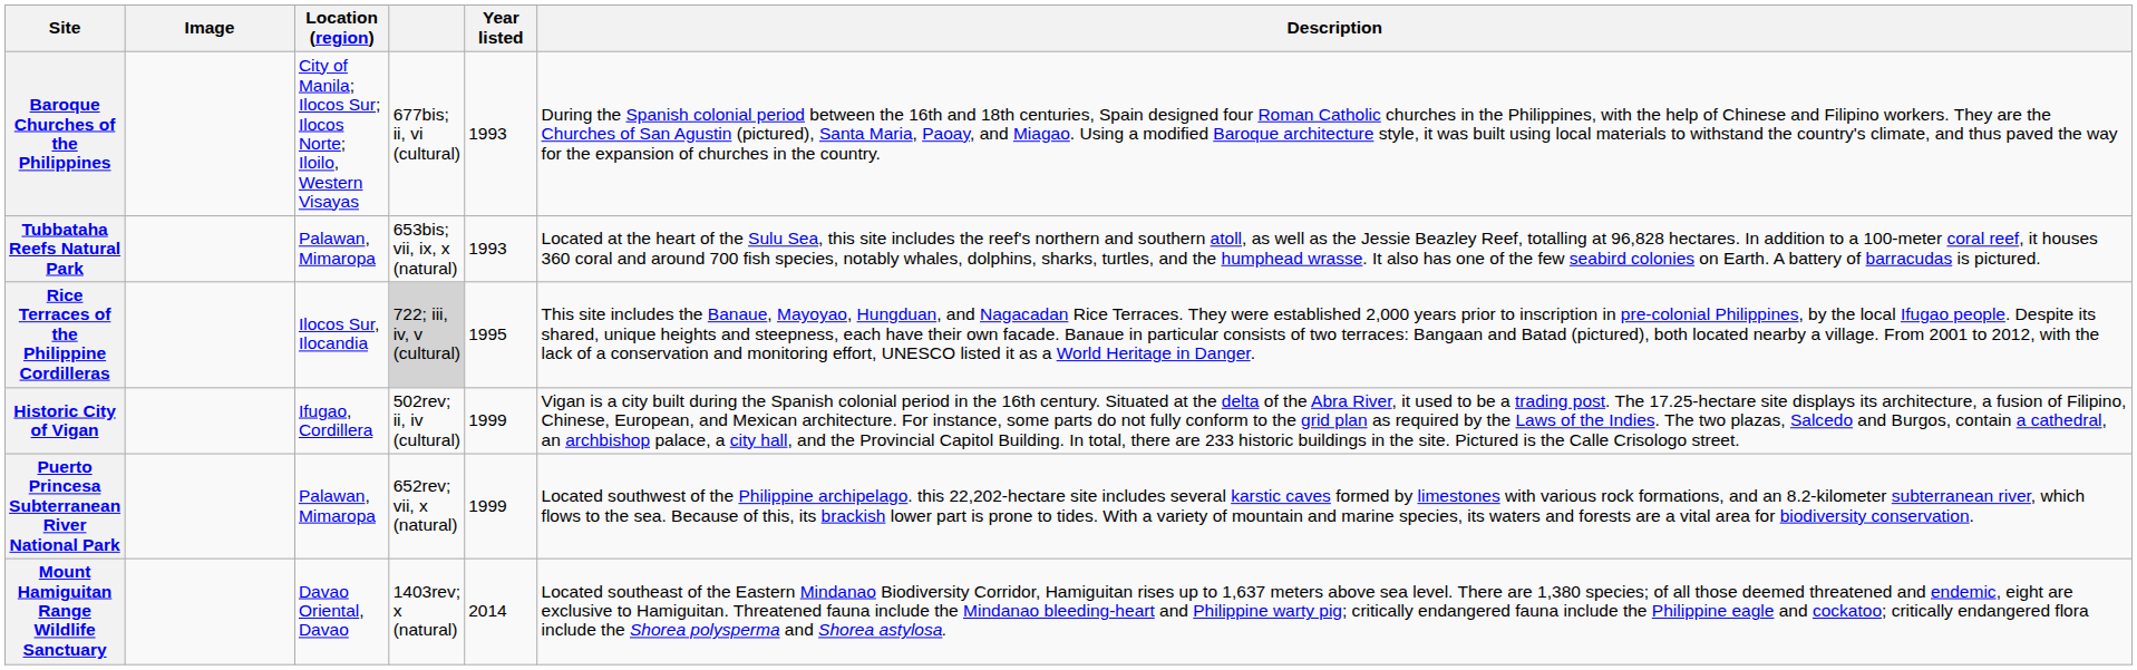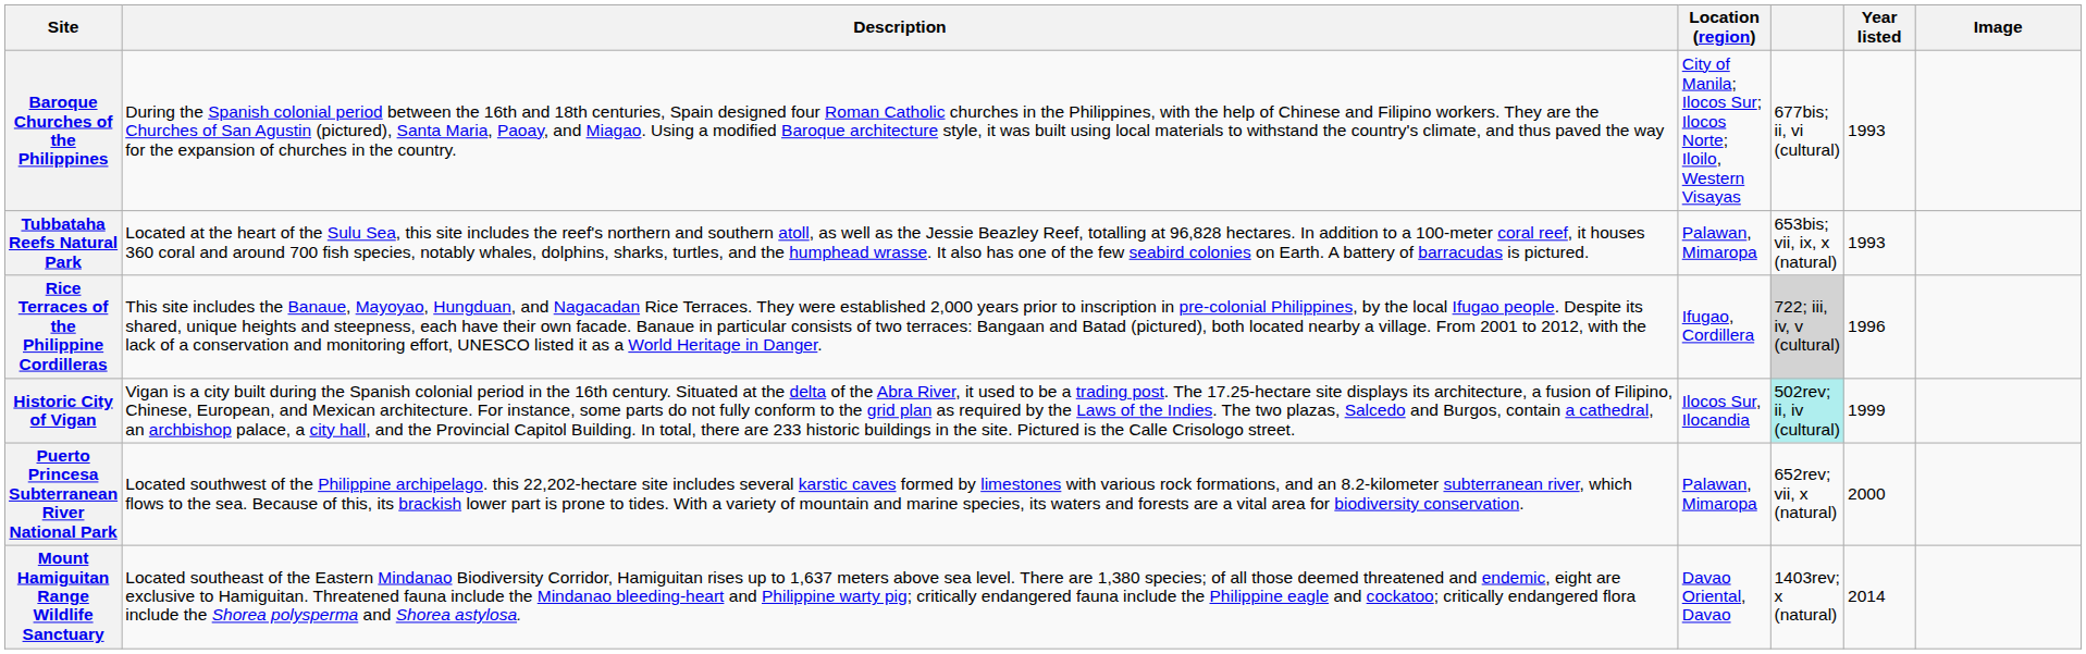 <table class="wikitable sortable plainrowheaders">
 <tr>
 <th style="width:100px;" scope="col">Site</th>
-<th class="unsortable" style="width:150px;" scope="col">Image</th>
+<th scope="col" class="unsortable">Description</th>
 <th style="width:80px;" scope="col">Location (<a href='#'>region</a>)</th>
 <th style="width:50px;" scope="col"></th>
 <th style="width:60px;" scope="col">Year listed</th>
-<th scope="col" class="unsortable">Description</th>
+<th class="unsortable" style="width:150px;" scope="col">Image</th>
 </tr>
 <tr>
 <th scope="row"><a href='#'>Baroque Churches of the Philippines</a></th>
-<td></td>
+<td>During the <a href='#'>Spanish colonial period</a> between the 16th and 18th centuries, Spain designed four <a href='#'>Roman Catholic</a> churches in the Philippines, with the help of Chinese and Filipino workers. They are the <a href='#'>Churches of San Agustin</a> (pictured), <a href='#'>Santa Maria</a>, <a href='#'>Paoay</a>, and <a href='#'>Miagao</a>. Using a modified <a href='#'>Baroque architecture</a> style, it was built using local materials to withstand the country's climate, and thus paved the way for the expansion of churches in the country.</td>
 <td><a href='#'>City of Manila</a>; <a href='#'>Ilocos Sur</a>; <a href='#'>Ilocos Norte</a>; <a href='#'>Iloilo</a>, <a href='#'>Western Visayas</a></td>
 <td>677bis; ii, vi (cultural)</td>
 <td>1993</td>
-<td>During the <a href='#'>Spanish colonial period</a> between the 16th and 18th centuries, Spain designed four <a href='#'>Roman Catholic</a> churches in the Philippines, with the help of Chinese and Filipino workers. They are the <a href='#'>Churches of San Agustin</a> (pictured), <a href='#'>Santa Maria</a>, <a href='#'>Paoay</a>, and <a href='#'>Miagao</a>. Using a modified <a href='#'>Baroque architecture</a> style, it was built using local materials to withstand the country's climate, and thus paved the way for the expansion of churches in the country.</td>
+<td></td>
 </tr>
 <tr>
 <th scope="row"><a href='#'>Tubbataha Reefs Natural Park</a></th>
-<td></td>
+<td>Located at the heart of the <a href='#'>Sulu Sea</a>, this site includes the reef's northern and southern <a href='#'>atoll</a>, as well as the Jessie Beazley Reef, totalling at 96,828 hectares. In addition to a 100-meter <a href='#'>coral reef</a>, it houses 360 coral and around 700 fish species, notably whales, dolphins, sharks, turtles, and the <a href='#'>humphead wrasse</a>. It also has one of the few <a href='#'>seabird colonies</a> on Earth. A battery of <a href='#'>barracudas</a> is pictured.</td>
 <td><a href='#'>Palawan</a>, <a href='#'>Mimaropa</a></td>
 <td>653bis; vii, ix, x (natural)</td>
 <td>1993</td>
-<td>Located at the heart of the <a href='#'>Sulu Sea</a>, this site includes the reef's northern and southern <a href='#'>atoll</a>, as well as the Jessie Beazley Reef, totalling at 96,828 hectares. In addition to a 100-meter <a href='#'>coral reef</a>, it houses 360 coral and around 700 fish species, notably whales, dolphins, sharks, turtles, and the <a href='#'>humphead wrasse</a>. It also has one of the few <a href='#'>seabird colonies</a> on Earth. A battery of <a href='#'>barracudas</a> is pictured.</td>
+<td></td>
 </tr>
 <tr>
 <th scope="row"><a href='#'>Rice Terraces of the Philippine Cordilleras</a></th>
+<td>This site includes the <a href='#'>Banaue</a>, <a href='#'>Mayoyao</a>, <a href='#'>Hungduan</a>, and <a href='#'>Nagacadan</a> Rice Terraces. They were established 2,000 years prior to inscription in <a href='#'>pre-colonial Philippines</a>, by the local <a href='#'>Ifugao people</a>. Despite its shared, unique heights and steepness, each have their own facade. Banaue in particular consists of two terraces: Bangaan and Batad (pictured), both located nearby a village. From 2001 to 2012, with the lack of a conservation and monitoring effort, UNESCO listed it as a <a href='#'>World Heritage in Danger</a>.</td>
+<td><a href='#'>Ifugao</a>, <a href='#'>Cordillera</a></td>
+<td style="background: lightgrey;">722; iii, iv, v (cultural)</td>
+<td>1996</td>
 <td></td>
-<td><a href='#'>Ilocos Sur</a>, <a href='#'>Ilocandia</a></td>
-<td style="background: lightgrey;">722; iii, iv, v (cultural)</td>
-<td>1995</td>
-<td>This site includes the <a href='#'>Banaue</a>, <a href='#'>Mayoyao</a>, <a href='#'>Hungduan</a>, and <a href='#'>Nagacadan</a> Rice Terraces. They were established 2,000 years prior to inscription in <a href='#'>pre-colonial Philippines</a>, by the local <a href='#'>Ifugao people</a>. Despite its shared, unique heights and steepness, each have their own facade. Banaue in particular consists of two terraces: Bangaan and Batad (pictured), both located nearby a village. From 2001 to 2012, with the lack of a conservation and monitoring effort, UNESCO listed it as a <a href='#'>World Heritage in Danger</a>.</td>
 </tr>
 <tr>
 <th scope="row"><a href='#'>Historic City of Vigan</a></th>
+<td>Vigan is a city built during the Spanish colonial period in the 16th century. Situated at the <a href='#'>delta</a> of the <a href='#'>Abra River</a>, it used to be a <a href='#'>trading post</a>. The 17.25-hectare site displays its architecture, a fusion of Filipino, Chinese, European, and Mexican architecture. For instance, some parts do not fully conform to the <a href='#'>grid plan</a> as required by the <a href='#'>Laws of the Indies</a>. The two plazas, <a href='#'>Salcedo</a> and Burgos, contain <a href='#'>a cathedral</a>, an <a href='#'>archbishop</a> palace, a <a href='#'>city hall</a>, and the Provincial Capitol Building. In total, there are 233 historic buildings in the site. Pictured is the Calle Crisologo street.</td>
+<td><a href='#'>Ilocos Sur</a>, <a href='#'>Ilocandia</a></td>
+<td style="background: paleturquoise;">502rev; ii, iv (cultural)</td>
+<td>1999</td>
 <td></td>
-<td><a href='#'>Ifugao</a>, <a href='#'>Cordillera</a></td>
-<td>502rev; ii, iv (cultural)</td>
-<td>1999</td>
-<td>Vigan is a city built during the Spanish colonial period in the 16th century. Situated at the <a href='#'>delta</a> of the <a href='#'>Abra River</a>, it used to be a <a href='#'>trading post</a>. The 17.25-hectare site displays its architecture, a fusion of Filipino, Chinese, European, and Mexican architecture. For instance, some parts do not fully conform to the <a href='#'>grid plan</a> as required by the <a href='#'>Laws of the Indies</a>. The two plazas, <a href='#'>Salcedo</a> and Burgos, contain <a href='#'>a cathedral</a>, an <a href='#'>archbishop</a> palace, a <a href='#'>city hall</a>, and the Provincial Capitol Building. In total, there are 233 historic buildings in the site. Pictured is the Calle Crisologo street.</td>
 </tr>
 <tr>
 <th scope="row"><a href='#'>Puerto Princesa Subterranean River National Park</a></th>
-<td></td>
+<td>Located southwest of the <a href='#'>Philippine archipelago</a>. this 22,202-hectare site includes several <a href='#'>karstic caves</a> formed by <a href='#'>limestones</a> with various rock formations, and an 8.2-kilometer <a href='#'>subterranean river</a>, which flows to the sea. Because of this, its <a href='#'>brackish</a> lower part is prone to tides. With a variety of mountain and marine species, its waters and forests are a vital area for <a href='#'>biodiversity conservation</a>.</td>
 <td><a href='#'>Palawan</a>, <a href='#'>Mimaropa</a></td>
 <td>652rev; vii, x (natural)</td>
-<td>1999</td>
-<td>Located southwest of the <a href='#'>Philippine archipelago</a>. this 22,202-hectare site includes several <a href='#'>karstic caves</a> formed by <a href='#'>limestones</a> with various rock formations, and an 8.2-kilometer <a href='#'>subterranean river</a>, which flows to the sea. Because of this, its <a href='#'>brackish</a> lower part is prone to tides. With a variety of mountain and marine species, its waters and forests are a vital area for <a href='#'>biodiversity conservation</a>.</td>
+<td>2000</td>
+<td></td>
 </tr>
 <tr>
 <th scope="row"><a href='#'>Mount Hamiguitan Range Wildlife Sanctuary</a></th>
-<td></td>
+<td>Located southeast of the Eastern <a href='#'>Mindanao</a> Biodiversity Corridor, Hamiguitan rises up to 1,637 meters above sea level. There are 1,380 species; of all those deemed threatened and <a href='#'>endemic</a>, eight are exclusive to Hamiguitan. Threatened fauna include the <a href='#'>Mindanao bleeding-heart</a> and <a href='#'>Philippine warty pig</a>; critically endangered fauna include the <a href='#'>Philippine eagle</a> and <a href='#'>cockatoo</a>; critically endangered flora include the <em><a href='#'>Shorea polysperma</a></em> and <em><a href='#'>Shorea astylosa</a>.</em></td>
 <td><a href='#'>Davao Oriental</a>, <a href='#'>Davao</a></td>
 <td>1403rev; x (natural)</td>
 <td>2014</td>
-<td>Located southeast of the Eastern <a href='#'>Mindanao</a> Biodiversity Corridor, Hamiguitan rises up to 1,637 meters above sea level. There are 1,380 species; of all those deemed threatened and <a href='#'>endemic</a>, eight are exclusive to Hamiguitan. Threatened fauna include the <a href='#'>Mindanao bleeding-heart</a> and <a href='#'>Philippine warty pig</a>; critically endangered fauna include the <a href='#'>Philippine eagle</a> and <a href='#'>cockatoo</a>; critically endangered flora include the <em><a href='#'>Shorea polysperma</a></em> and <em><a href='#'>Shorea astylosa</a>.</em></td>
+<td></td>
 </tr>
 </table>
